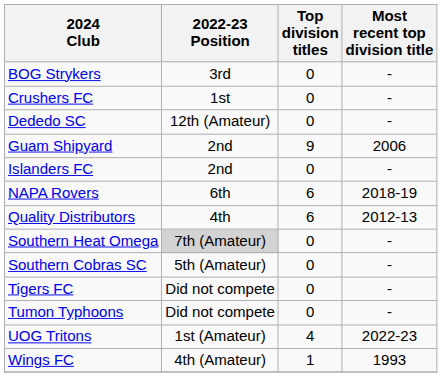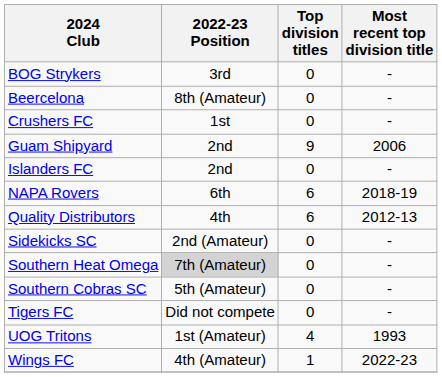 <table class="wikitable sortable" style="text-align:center">
 <tr>
 <th>2024<br>Club</th>
 <th>2022-23<br>Position</th>
 <th>Top<br>division<br>titles</th>
 <th>Most<br>recent top<br>division title</th>
 </tr>
 <tr>
 <td style="text-align:left"><a href='#'>BOG Strykers</a></td>
 <td>3rd</td>
 <td>0</td>
 <td>-</td>
 </tr>
 <tr>
-<td style="text-align:left"><a href='#'>Crushers FC</a></td>
-<td>1st</td>
+<td style="text-align:left"><a href='#'>Beercelona</a></td>
+<td>8th (Amateur)</td>
 <td>0</td>
 <td>-</td>
 </tr>
 <tr>
-<td style="text-align:left"><a href='#'>Dededo SC</a></td>
-<td>12th (Amateur)</td>
+<td style="text-align:left"><a href='#'>Crushers FC</a></td>
+<td>1st</td>
 <td>0</td>
 <td>-</td>
 </tr>
 <tr>
 <td style="text-align:left"><a href='#'>Guam Shipyard</a></td>
 <td>2nd</td>
 <td>9</td>
 <td>2006</td>
 </tr>
 <tr>
 <td style="text-align:left"><a href='#'>Islanders FC</a></td>
 <td>2nd</td>
 <td>0</td>
 <td>-</td>
 </tr>
 <tr>
 <td style="text-align:left"><a href='#'>NAPA Rovers</a></td>
 <td>6th</td>
 <td>6</td>
 <td>2018-19</td>
 </tr>
 <tr>
 <td style="text-align:left"><a href='#'>Quality Distributors</a></td>
 <td>4th</td>
 <td>6</td>
 <td>2012-13</td>
 </tr>
 <tr>
+<td style="text-align:left"><a href='#'>Sidekicks SC</a></td>
+<td>2nd (Amateur)</td>
+<td>0</td>
+<td>-</td>
+</tr>
+<tr>
 <td style="text-align:left"><a href='#'>Southern Heat Omega</a></td>
 <td style="background: lightgrey;">7th (Amateur)</td>
 <td>0</td>
 <td>-</td>
 </tr>
 <tr>
 <td style="text-align:left"><a href='#'>Southern Cobras SC</a></td>
 <td>5th (Amateur)</td>
 <td>0</td>
 <td>-</td>
 </tr>
 <tr>
 <td style="text-align:left"><a href='#'>Tigers FC</a></td>
 <td>Did not compete</td>
 <td>0</td>
 <td>-</td>
 </tr>
 <tr>
-<td style="text-align:left"><a href='#'>Tumon Typhoons</a></td>
-<td>Did not compete</td>
-<td>0</td>
-<td>-</td>
-</tr>
-<tr>
 <td style="text-align:left"><a href='#'>UOG Tritons</a></td>
 <td>1st (Amateur)</td>
 <td>4</td>
-<td>2022-23</td>
+<td>1993</td>
 </tr>
 <tr>
 <td style="text-align:left"><a href='#'>Wings FC</a></td>
 <td>4th (Amateur)</td>
 <td>1</td>
-<td>1993</td>
+<td>2022-23</td>
 </tr>
 <tr>
 </tr>
 </table>
